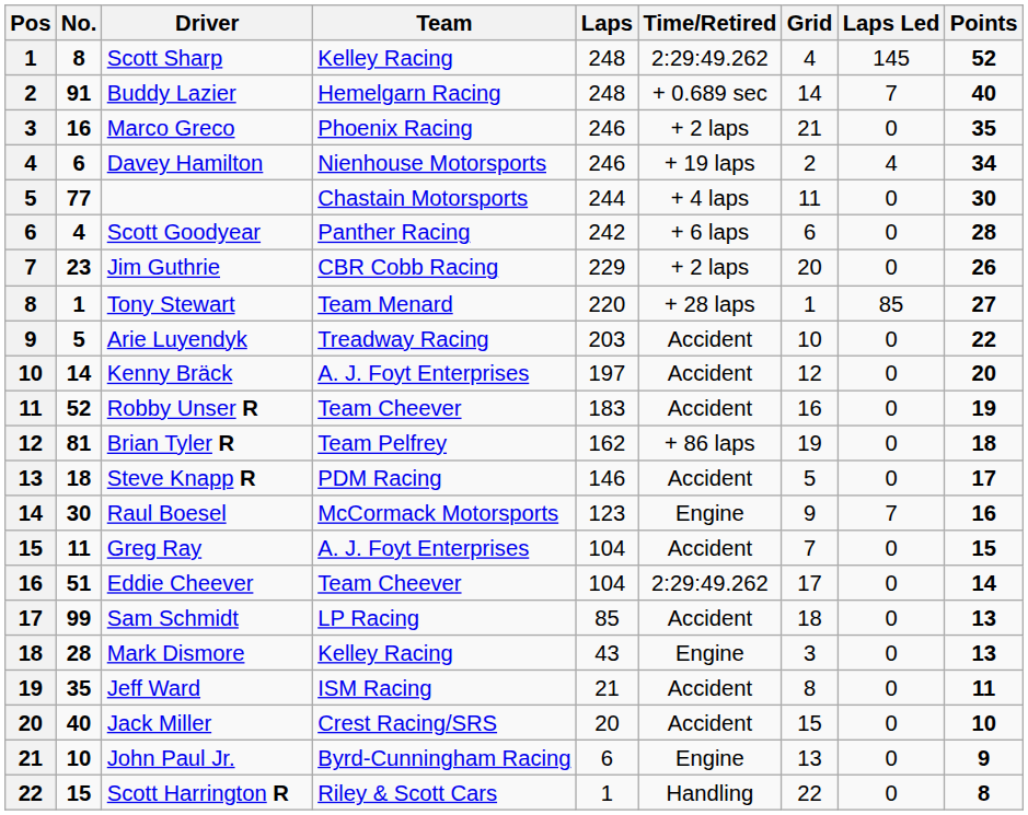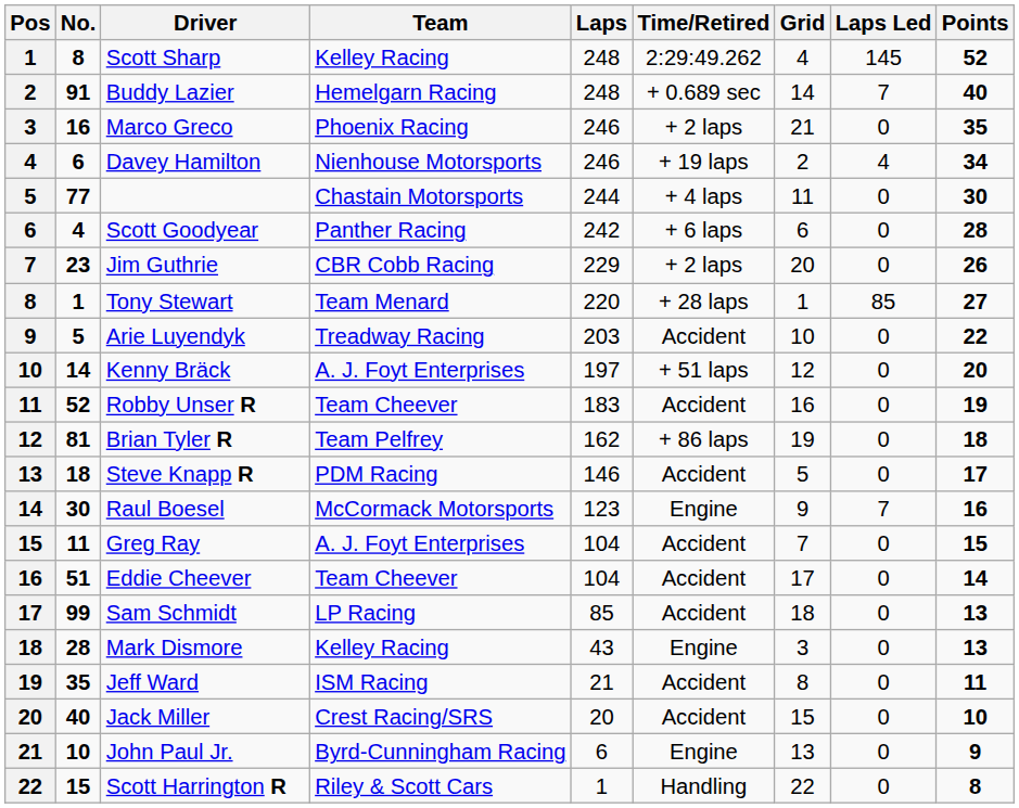 <table class="wikitable" style="font-size:95%;">
 <tr>
 <th>Pos</th>
 <th>No.</th>
 <th>Driver</th>
 <th>Team</th>
 <th>Laps</th>
 <th>Time/Retired</th>
 <th>Grid</th>
 <th>Laps Led</th>
 <th>Points</th>
 </tr>
 <tr>
 <th>1</th>
 <td align=center><strong>8</strong></td>
 <td> <a href='#'>Scott Sharp</a></td>
 <td><a href='#'>Kelley Racing</a></td>
 <td align=center>248</td>
 <td align=center>2:29:49.262</td>
 <td align=center>4</td>
 <td align=center>145</td>
 <td align=center><strong>52</strong></td>
 </tr>
 <tr>
 <th>2</th>
 <td align=center><strong>91</strong></td>
 <td> <a href='#'>Buddy Lazier</a></td>
 <td><a href='#'>Hemelgarn Racing</a></td>
 <td align=center>248</td>
 <td align=center>+ 0.689 sec</td>
 <td align=center>14</td>
 <td align=center>7</td>
 <td align=center><strong>40</strong></td>
 </tr>
 <tr>
 <th>3</th>
 <td align=center><strong>16</strong></td>
 <td> <a href='#'>Marco Greco</a></td>
 <td><a href='#'>Phoenix Racing</a></td>
 <td align=center>246</td>
 <td align=center>+ 2 laps</td>
 <td align=center>21</td>
 <td align=center>0</td>
 <td align=center><strong>35</strong></td>
 </tr>
 <tr>
 <th>4</th>
 <td align=center><strong>6</strong></td>
 <td> <a href='#'>Davey Hamilton</a></td>
 <td><a href='#'>Nienhouse Motorsports</a></td>
 <td align=center>246</td>
 <td align=center>+ 19 laps</td>
 <td align=center>2</td>
 <td align=center>4</td>
 <td align=center><strong>34</strong></td>
 </tr>
 <tr>
 <th>5</th>
 <td align=center><strong>77</strong></td>
 <td></td>
 <td><a href='#'>Chastain Motorsports</a></td>
 <td align=center>244</td>
 <td align=center>+ 4 laps</td>
 <td align=center>11</td>
 <td align=center>0</td>
 <td align=center><strong>30</strong></td>
 </tr>
 <tr>
 <th>6</th>
 <td align=center><strong>4</strong></td>
 <td> <a href='#'>Scott Goodyear</a></td>
 <td><a href='#'>Panther Racing</a></td>
 <td align=center>242</td>
 <td align=center>+ 6 laps</td>
 <td align=center>6</td>
 <td align=center>0</td>
 <td align=center><strong>28</strong></td>
 </tr>
 <tr>
 <th>7</th>
 <td align=center><strong>23</strong></td>
 <td> <a href='#'>Jim Guthrie</a></td>
 <td><a href='#'>CBR Cobb Racing</a></td>
 <td align=center>229</td>
 <td align=center>+ 2 laps</td>
 <td align=center>20</td>
 <td align=center>0</td>
 <td align=center><strong>26</strong></td>
 </tr>
 <tr>
 <th>8</th>
 <td align=center><strong>1</strong></td>
 <td> <a href='#'>Tony Stewart</a></td>
 <td><a href='#'>Team Menard</a></td>
 <td align=center>220</td>
 <td align=center>+ 28 laps</td>
 <td align=center>1</td>
 <td align=center>85</td>
 <td align=center><strong>27</strong></td>
 </tr>
 <tr>
 <th>9</th>
 <td align=center><strong>5</strong></td>
 <td> <a href='#'>Arie Luyendyk</a></td>
 <td><a href='#'>Treadway Racing</a></td>
 <td align=center>203</td>
 <td align=center>Accident</td>
 <td align=center>10</td>
 <td align=center>0</td>
 <td align=center><strong>22</strong></td>
 </tr>
 <tr>
 <th>10</th>
 <td align=center><strong>14</strong></td>
 <td> <a href='#'>Kenny Bräck</a></td>
 <td><a href='#'>A. J. Foyt Enterprises</a></td>
 <td align=center>197</td>
-<td align=center>Accident</td>
+<td align=center>+ 51 laps</td>
 <td align=center>12</td>
 <td align=center>0</td>
 <td align=center><strong>20</strong></td>
 </tr>
 <tr>
 <th>11</th>
 <td align=center><strong>52</strong></td>
 <td> <a href='#'>Robby Unser</a> <strong><span>R</span></strong></td>
 <td><a href='#'>Team Cheever</a></td>
 <td align=center>183</td>
 <td align=center>Accident</td>
 <td align=center>16</td>
 <td align=center>0</td>
 <td align=center><strong>19</strong></td>
 </tr>
 <tr>
 <th>12</th>
 <td align=center><strong>81</strong></td>
 <td> <a href='#'>Brian Tyler</a> <strong><span>R</span></strong></td>
 <td><a href='#'>Team Pelfrey</a></td>
 <td align=center>162</td>
 <td align=center>+ 86 laps</td>
 <td align=center>19</td>
 <td align=center>0</td>
 <td align=center><strong>18</strong></td>
 </tr>
 <tr>
 <th>13</th>
 <td align=center><strong>18</strong></td>
 <td> <a href='#'>Steve Knapp</a> <strong><span>R</span></strong></td>
 <td><a href='#'>PDM Racing</a></td>
 <td align=center>146</td>
 <td align=center>Accident</td>
 <td align=center>5</td>
 <td align=center>0</td>
 <td align=center><strong>17</strong></td>
 </tr>
 <tr>
 <th>14</th>
 <td align=center><strong>30</strong></td>
 <td> <a href='#'>Raul Boesel</a></td>
 <td><a href='#'>McCormack Motorsports</a></td>
 <td align=center>123</td>
 <td align=center>Engine</td>
 <td align=center>9</td>
 <td align=center>7</td>
 <td align=center><strong>16</strong></td>
 </tr>
 <tr>
 <th>15</th>
 <td align=center><strong>11</strong></td>
 <td> <a href='#'>Greg Ray</a></td>
 <td><a href='#'>A. J. Foyt Enterprises</a></td>
 <td align=center>104</td>
 <td align=center>Accident</td>
 <td align=center>7</td>
 <td align=center>0</td>
 <td align=center><strong>15</strong></td>
 </tr>
 <tr>
 <th>16</th>
 <td align=center><strong>51</strong></td>
 <td> <a href='#'>Eddie Cheever</a></td>
 <td><a href='#'>Team Cheever</a></td>
 <td align=center>104</td>
-<td align=center>2:29:49.262</td>
+<td align=center>Accident</td>
 <td align=center>17</td>
 <td align=center>0</td>
 <td align=center><strong>14</strong></td>
 </tr>
 <tr>
 <th>17</th>
 <td align=center><strong>99</strong></td>
 <td> <a href='#'>Sam Schmidt</a></td>
 <td><a href='#'>LP Racing</a></td>
 <td align=center>85</td>
 <td align=center>Accident</td>
 <td align=center>18</td>
 <td align=center>0</td>
 <td align=center><strong>13</strong></td>
 </tr>
 <tr>
 <th>18</th>
 <td align=center><strong>28</strong></td>
 <td> <a href='#'>Mark Dismore</a></td>
 <td><a href='#'>Kelley Racing</a></td>
 <td align=center>43</td>
 <td align=center>Engine</td>
 <td align=center>3</td>
 <td align=center>0</td>
 <td align=center><strong>13</strong></td>
 </tr>
 <tr>
 <th>19</th>
 <td align=center><strong>35</strong></td>
 <td> <a href='#'>Jeff Ward</a></td>
 <td><a href='#'>ISM Racing</a></td>
 <td align=center>21</td>
 <td align=center>Accident</td>
 <td align=center>8</td>
 <td align=center>0</td>
 <td align=center><strong>11</strong></td>
 </tr>
 <tr>
 <th>20</th>
 <td align=center><strong>40</strong></td>
 <td> <a href='#'>Jack Miller</a></td>
 <td><a href='#'>Crest Racing/SRS</a></td>
 <td align=center>20</td>
 <td align=center>Accident</td>
 <td align=center>15</td>
 <td align=center>0</td>
 <td align=center><strong>10</strong></td>
 </tr>
 <tr>
 <th>21</th>
 <td align=center><strong>10</strong></td>
 <td> <a href='#'>John Paul Jr.</a></td>
 <td><a href='#'>Byrd-Cunningham Racing</a></td>
 <td align=center>6</td>
 <td align=center>Engine</td>
 <td align=center>13</td>
 <td align=center>0</td>
 <td align=center><strong>9</strong></td>
 </tr>
 <tr>
 <th>22</th>
 <td align=center><strong>15</strong></td>
 <td> <a href='#'>Scott Harrington</a> <strong><span>R</span></strong>   </td>
 <td><a href='#'>Riley & Scott Cars</a></td>
 <td align=center>1</td>
 <td align=center>Handling</td>
 <td align=center>22</td>
 <td align=center>0</td>
 <td align=center><strong>8</strong></td>
 </tr>
 </table>
